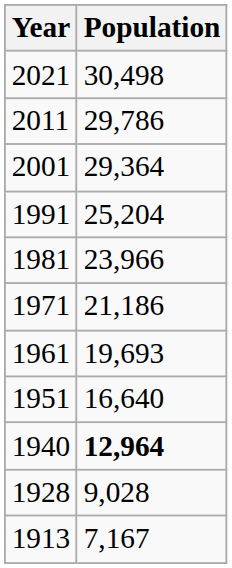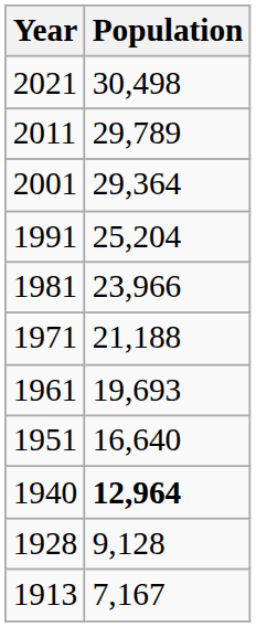 <table class="wikitable">
 <tr>
 <th>Year</th>
 <th>Population</th>
 </tr>
 <tr>
 <td>2021</td>
 <td>30,498</td>
 </tr>
 <tr>
 <td>2011</td>
-<td>29,786</td>
+<td>29,789</td>
 </tr>
 <tr>
 <td>2001</td>
 <td>29,364</td>
 </tr>
 <tr>
 <td>1991</td>
 <td>25,204</td>
 </tr>
 <tr>
 <td>1981</td>
 <td>23,966</td>
 </tr>
 <tr>
 <td>1971</td>
-<td>21,186</td>
+<td>21,188</td>
 </tr>
 <tr>
 <td>1961</td>
 <td>19,693</td>
 </tr>
 <tr>
 <td>1951</td>
 <td>16,640</td>
 </tr>
 <tr>
 <td>1940</td>
 <td><strong>12,964</strong></td>
 </tr>
 <tr>
 <td>1928</td>
-<td>9,028</td>
+<td>9,128</td>
 </tr>
 <tr>
 <td>1913</td>
 <td>7,167</td>
 </tr>
 </table>
